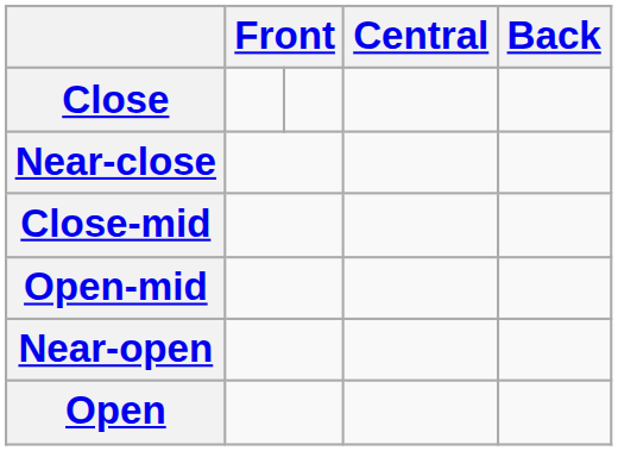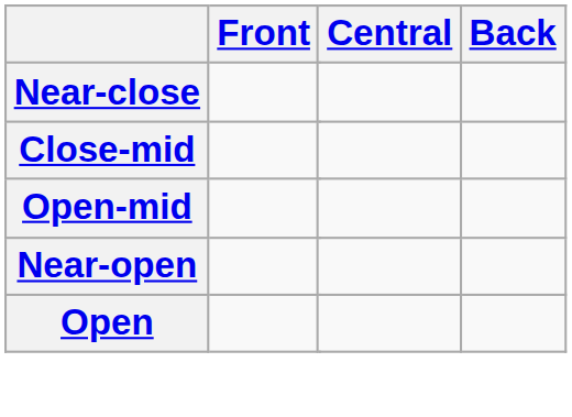 <table class=wikitable style=text-align:center>
 <tr>
 <th></th>
 <th colspan=2><a href='#'>Front</a></th>
 <th><a href='#'>Central</a></th>
 <th><a href='#'>Back</a></th>
-</tr>
-<tr>
-<th><a href='#'>Close</a></th>
-<td></td>
-<td></td>
-<td></td>
-<td></td>
 </tr>
 <tr>
 <th><a href='#'>Near-close</a></th>
 <td colspan=2></td>
 <td></td>
 <td></td>
 </tr>
 <tr>
 <th><a href='#'>Close-mid</a></th>
 <td colspan=2></td>
 <td></td>
 <td></td>
 </tr>
 <tr>
 <th><a href='#'>Open-mid</a></th>
 <td colspan=2></td>
 <td></td>
 <td></td>
 </tr>
 <tr>
 <th><a href='#'>Near-open</a></th>
 <td colspan=2></td>
 <td></td>
 <td></td>
 </tr>
 <tr>
 <th><a href='#'>Open</a></th>
 <td colspan=2></td>
 <td></td>
 <td></td>
 </tr>
 </table>
